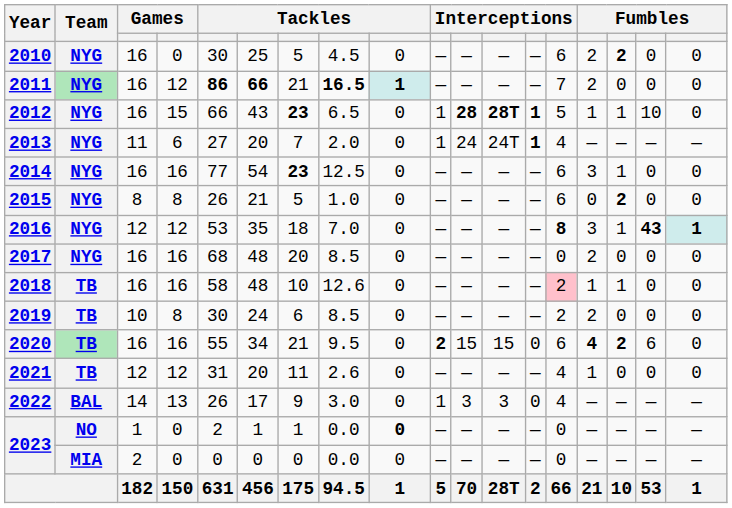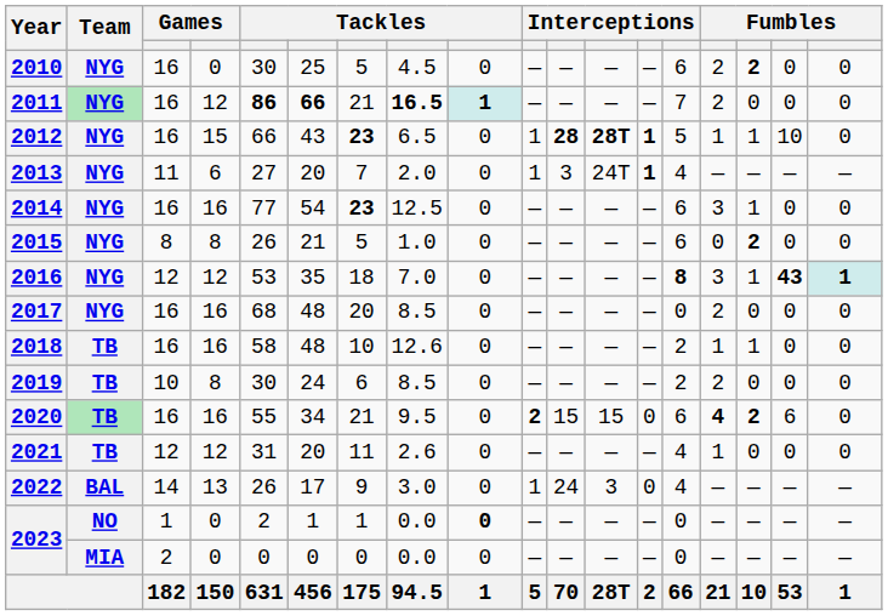 <table class="wikitable" style="text-align:center;">
 <tr>
 <th rowspan="2">Year</th>
 <th rowspan="2">Team</th>
 <th colspan="2">Games</th>
 <th colspan="5">Tackles</th>
 <th colspan="5">Interceptions</th>
 <th colspan="4">Fumbles</th>
 </tr>
 <tr>
 <th></th>
 <th></th>
 <th></th>
 <th></th>
 <th></th>
 <th></th>
 <th></th>
 <th></th>
 <th></th>
 <th></th>
 <th></th>
 <th></th>
 <th></th>
 <th></th>
 <th></th>
 <th></th>
 </tr>
 <tr>
 <th><a href='#'>2010</a></th>
 <th><a href='#'>NYG</a></th>
 <td>16</td>
 <td>0</td>
 <td>30</td>
 <td>25</td>
 <td>5</td>
 <td>4.5</td>
 <td>0</td>
 <td>—</td>
 <td>—</td>
 <td>—</td>
 <td>—</td>
 <td>6</td>
 <td>2</td>
 <td><strong>2</strong></td>
 <td>0</td>
 <td>0</td>
 </tr>
 <tr>
 <th><a href='#'>2011</a></th>
 <th style="background:#afe6ba; width:3em;"><a href='#'>NYG</a></th>
 <td>16</td>
 <td>12</td>
 <td><strong>86</strong></td>
 <td><strong>66</strong></td>
 <td>21</td>
 <td><strong>16.5</strong></td>
 <td style="background:#cfecec; width:3em;"><strong>1</strong></td>
 <td>—</td>
 <td>—</td>
 <td>—</td>
 <td>—</td>
 <td>7</td>
 <td>2</td>
 <td>0</td>
 <td>0</td>
 <td>0</td>
 </tr>
 <tr>
 <th><a href='#'>2012</a></th>
 <th><a href='#'>NYG</a></th>
 <td>16</td>
 <td>15</td>
 <td>66</td>
 <td>43</td>
 <td><strong>23</strong></td>
 <td>6.5</td>
 <td>0</td>
 <td>1</td>
 <td><strong>28</strong></td>
 <td><strong>28T</strong></td>
 <td><strong>1</strong></td>
 <td>5</td>
 <td>1</td>
 <td>1</td>
 <td>10</td>
 <td>0</td>
 </tr>
 <tr>
 <th><a href='#'>2013</a></th>
 <th><a href='#'>NYG</a></th>
 <td>11</td>
 <td>6</td>
 <td>27</td>
 <td>20</td>
 <td>7</td>
 <td>2.0</td>
 <td>0</td>
 <td>1</td>
-<td>24</td>
+<td>3</td>
 <td>24T</td>
 <td><strong>1</strong></td>
 <td>4</td>
 <td>—</td>
 <td>—</td>
 <td>—</td>
 <td>—</td>
 </tr>
 <tr>
 <th><a href='#'>2014</a></th>
 <th><a href='#'>NYG</a></th>
 <td>16</td>
 <td>16</td>
 <td>77</td>
 <td>54</td>
 <td><strong>23</strong></td>
 <td>12.5</td>
 <td>0</td>
 <td>—</td>
 <td>—</td>
 <td>—</td>
 <td>—</td>
 <td>6</td>
 <td>3</td>
 <td>1</td>
 <td>0</td>
 <td>0</td>
 </tr>
 <tr>
 <th><a href='#'>2015</a></th>
 <th><a href='#'>NYG</a></th>
 <td>8</td>
 <td>8</td>
 <td>26</td>
 <td>21</td>
 <td>5</td>
 <td>1.0</td>
 <td>0</td>
 <td>—</td>
 <td>—</td>
 <td>—</td>
 <td>—</td>
 <td>6</td>
 <td>0</td>
 <td><strong>2</strong></td>
 <td>0</td>
 <td>0</td>
 </tr>
 <tr>
 <th><a href='#'>2016</a></th>
 <th><a href='#'>NYG</a></th>
 <td>12</td>
 <td>12</td>
 <td>53</td>
 <td>35</td>
 <td>18</td>
 <td>7.0</td>
 <td>0</td>
 <td>—</td>
 <td>—</td>
 <td>—</td>
 <td>—</td>
 <td><strong>8</strong></td>
 <td>3</td>
 <td>1</td>
 <td><strong>43</strong></td>
 <td style="background:#cfecec; width:3em;"><strong>1</strong></td>
 </tr>
 <tr>
 <th><a href='#'>2017</a></th>
 <th><a href='#'>NYG</a></th>
 <td>16</td>
 <td>16</td>
 <td>68</td>
 <td>48</td>
 <td>20</td>
 <td>8.5</td>
 <td>0</td>
 <td>—</td>
 <td>—</td>
 <td>—</td>
 <td>—</td>
 <td>0</td>
 <td>2</td>
 <td>0</td>
 <td>0</td>
 <td>0</td>
 </tr>
 <tr>
 <th><a href='#'>2018</a></th>
 <th><a href='#'>TB</a></th>
 <td>16</td>
 <td>16</td>
 <td>58</td>
 <td>48</td>
 <td>10</td>
 <td>12.6</td>
 <td>0</td>
 <td>—</td>
 <td>—</td>
 <td>—</td>
 <td>—</td>
-<td style="background: pink;">2</td>
+<td>2</td>
 <td>1</td>
 <td>1</td>
 <td>0</td>
 <td>0</td>
 </tr>
 <tr>
 <th><a href='#'>2019</a></th>
 <th><a href='#'>TB</a></th>
 <td>10</td>
 <td>8</td>
 <td>30</td>
 <td>24</td>
 <td>6</td>
 <td>8.5</td>
 <td>0</td>
 <td>—</td>
 <td>—</td>
 <td>—</td>
 <td>—</td>
 <td>2</td>
 <td>2</td>
 <td>0</td>
 <td>0</td>
 <td>0</td>
 </tr>
 <tr>
 <th><a href='#'>2020</a></th>
 <th style="background:#afe6ba; width:3em;"><a href='#'>TB</a></th>
 <td>16</td>
 <td>16</td>
 <td>55</td>
 <td>34</td>
 <td>21</td>
 <td>9.5</td>
 <td>0</td>
 <td><strong>2</strong></td>
 <td>15</td>
 <td>15</td>
 <td>0</td>
 <td>6</td>
 <td><strong>4</strong></td>
 <td><strong>2</strong></td>
 <td>6</td>
 <td>0</td>
 </tr>
 <tr>
 <th><a href='#'>2021</a></th>
 <th><a href='#'>TB</a></th>
 <td>12</td>
 <td>12</td>
 <td>31</td>
 <td>20</td>
 <td>11</td>
 <td>2.6</td>
 <td>0</td>
 <td>—</td>
 <td>—</td>
 <td>—</td>
 <td>—</td>
 <td>4</td>
 <td>1</td>
 <td>0</td>
 <td>0</td>
 <td>0</td>
 </tr>
 <tr>
 <th><a href='#'>2022</a></th>
 <th><a href='#'>BAL</a></th>
 <td>14</td>
 <td>13</td>
 <td>26</td>
 <td>17</td>
 <td>9</td>
 <td>3.0</td>
 <td>0</td>
 <td>1</td>
-<td>3</td>
+<td>24</td>
 <td>3</td>
 <td>0</td>
 <td>4</td>
 <td>—</td>
 <td>—</td>
 <td>—</td>
 <td>—</td>
 </tr>
 <tr>
 <th rowspan="2"><a href='#'>2023</a></th>
 <th><a href='#'>NO</a></th>
 <td>1</td>
 <td>0</td>
 <td>2</td>
 <td>1</td>
 <td>1</td>
 <td>0.0</td>
 <td><strong>0</strong></td>
 <td>—</td>
 <td>—</td>
 <td>—</td>
 <td>—</td>
 <td>0</td>
 <td>—</td>
 <td>—</td>
 <td>—</td>
 <td>—</td>
 </tr>
 <tr>
 <th><a href='#'>MIA</a></th>
 <td>2</td>
 <td>0</td>
 <td>0</td>
 <td>0</td>
 <td>0</td>
 <td>0.0</td>
 <td>0</td>
 <td>—</td>
 <td>—</td>
 <td>—</td>
 <td>—</td>
 <td>0</td>
 <td>—</td>
 <td>—</td>
 <td>—</td>
 <td>—</td>
 </tr>
 <tr>
 <th colspan="2"></th>
 <th>182</th>
 <th>150</th>
 <th>631</th>
 <th>456</th>
 <th>175</th>
 <th>94.5</th>
 <th>1</th>
 <th>5</th>
 <th>70</th>
 <th>28T</th>
 <th>2</th>
 <th>66</th>
 <th>21</th>
 <th>10</th>
 <th>53</th>
 <th>1</th>
 </tr>
 </table>
